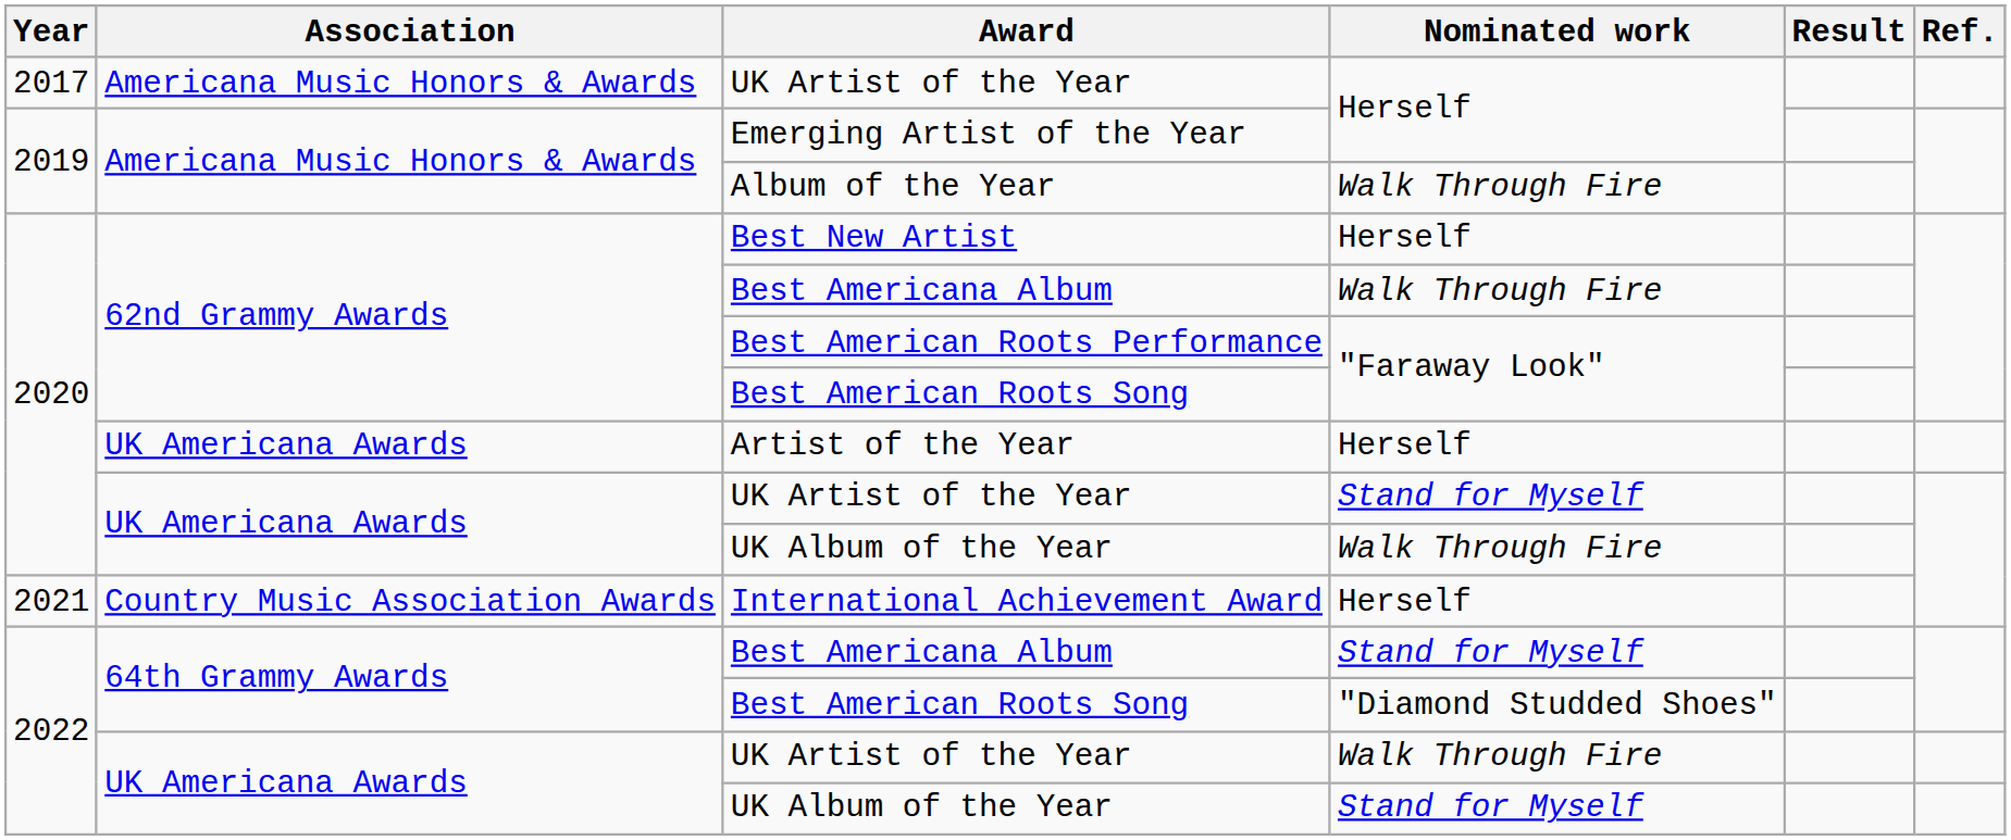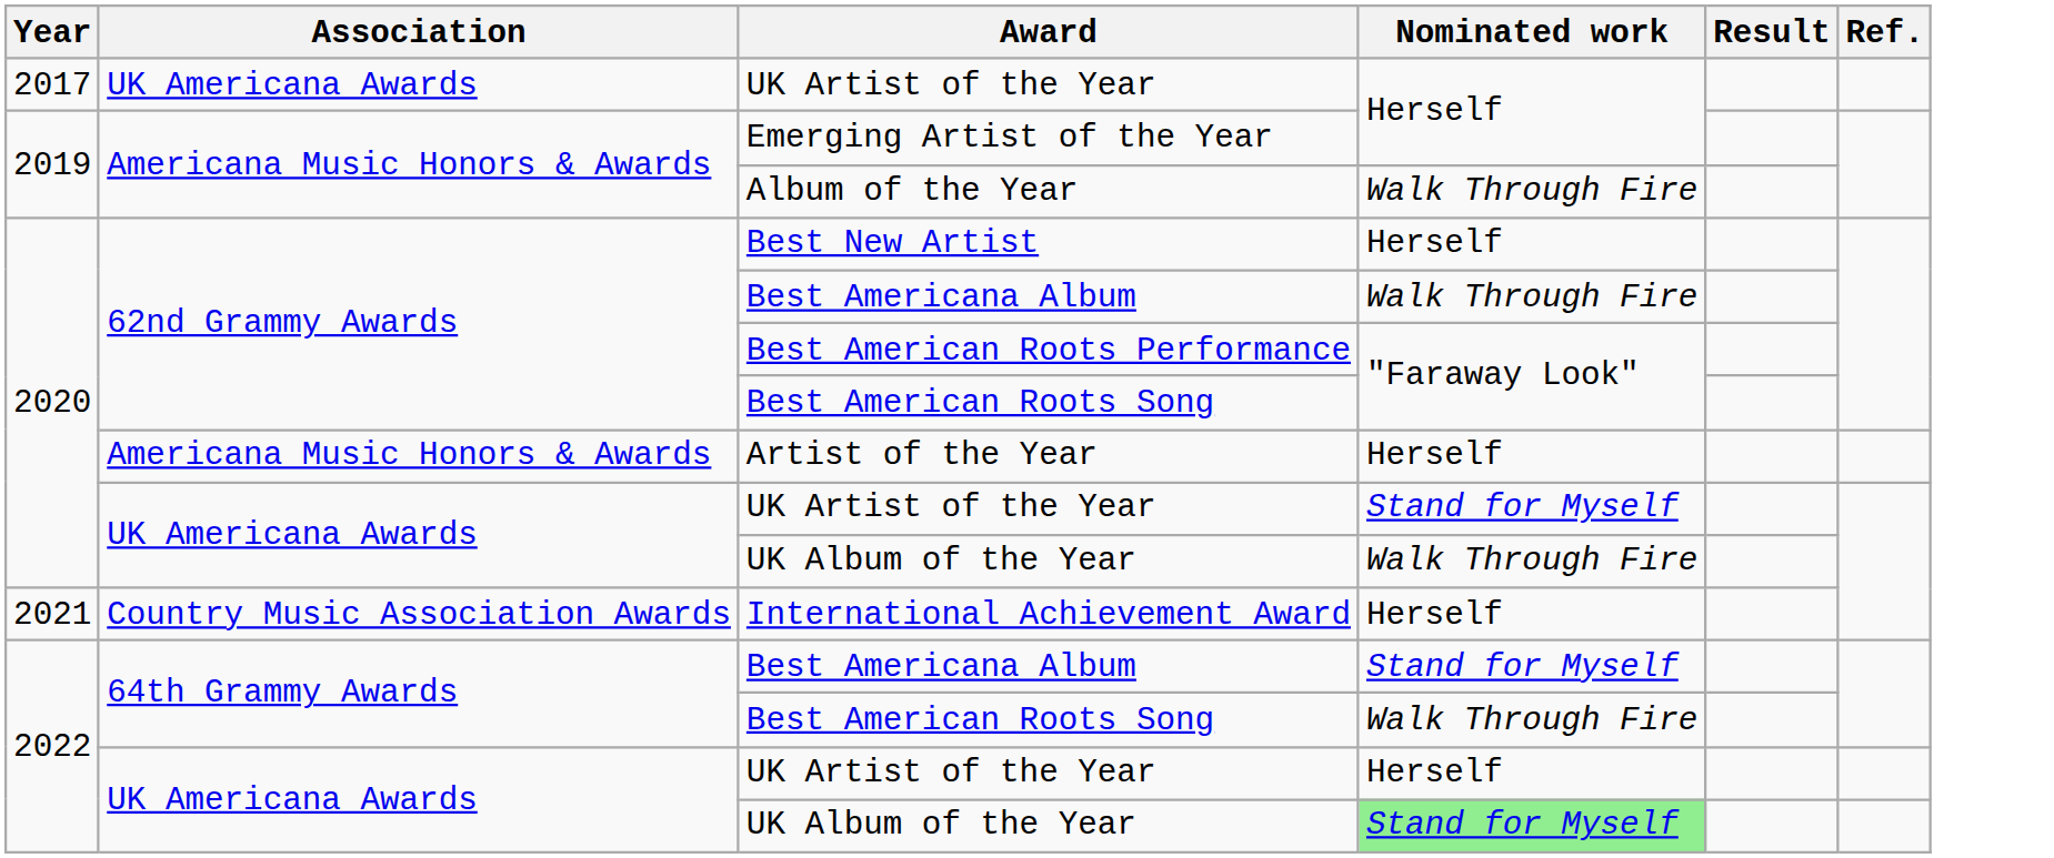 <table class="wikitable">
 <tr>
 <th>Year</th>
 <th>Association</th>
 <th>Award</th>
 <th>Nominated work</th>
 <th>Result</th>
 <th>Ref.</th>
 </tr>
 <tr>
 <td>2017</td>
-<td><a href='#'>Americana Music Honors & Awards</a></td>
+<td><a href='#'>UK Americana Awards</a></td>
 <td>UK Artist of the Year</td>
 <td rowspan=2>Herself</td>
 <td></td>
 <td></td>
 </tr>
 <tr>
 <td rowspan=2>2019</td>
 <td rowspan=2><a href='#'>Americana Music Honors & Awards</a></td>
 <td>Emerging Artist of the Year</td>
 <td></td>
 <td rowspan=2></td>
 </tr>
 <tr>
 <td>Album of the Year</td>
 <td><em>Walk Through Fire</em></td>
 <td></td>
 </tr>
 <tr>
 <td rowspan=7>2020</td>
 <td rowspan=4><a href='#'>62nd Grammy Awards</a></td>
 <td><a href='#'>Best New Artist</a></td>
 <td>Herself</td>
 <td></td>
 </tr>
 <tr>
 <td><a href='#'>Best Americana Album</a></td>
 <td><em>Walk Through Fire</em></td>
 <td></td>
 </tr>
 <tr>
 <td><a href='#'>Best American Roots Performance</a></td>
 <td rowspan=2>"Faraway Look"</td>
 <td></td>
 </tr>
 <tr>
 <td><a href='#'>Best American Roots Song</a></td>
 <td></td>
 </tr>
 <tr>
-<td><a href='#'>UK Americana Awards</a></td>
+<td><a href='#'>Americana Music Honors & Awards</a></td>
 <td>Artist of the Year</td>
 <td>Herself</td>
 <td></td>
 <td></td>
 </tr>
 <tr>
 <td rowspan=2><a href='#'>UK Americana Awards</a></td>
 <td>UK Artist of the Year</td>
 <td><em><a href='#'>Stand for Myself</a></em></td>
 <td></td>
 </tr>
 <tr>
 <td>UK Album of the Year</td>
 <td><em>Walk Through Fire</em></td>
 <td></td>
 </tr>
 <tr>
 <td>2021</td>
 <td><a href='#'>Country Music Association Awards</a></td>
 <td><a href='#'>International Achievement Award</a></td>
 <td>Herself</td>
 <td></td>
 </tr>
 <tr>
 <td rowspan="4">2022</td>
 <td rowspan="2"><a href='#'>64th Grammy Awards</a></td>
 <td><a href='#'>Best Americana Album</a></td>
 <td><em><a href='#'>Stand for Myself</a></em></td>
 <td></td>
 <td rowspan="2"></td>
 </tr>
 <tr>
 <td><a href='#'>Best American Roots Song</a></td>
-<td>"Diamond Studded Shoes"</td>
+<td><em>Walk Through Fire</em></td>
 <td></td>
 </tr>
 <tr>
 <td rowspan=2><a href='#'>UK Americana Awards</a></td>
 <td>UK Artist of the Year</td>
-<td><em>Walk Through Fire</em></td>
+<td>Herself</td>
 <td></td>
 <td></td>
 </tr>
 <tr>
 <td>UK Album of the Year</td>
-<td><em><a href='#'>Stand for Myself</a></em></td>
+<td style="background: lightgreen;"><em><a href='#'>Stand for Myself</a></em></td>
 <td></td>
 <td></td>
 </tr>
 </table>
